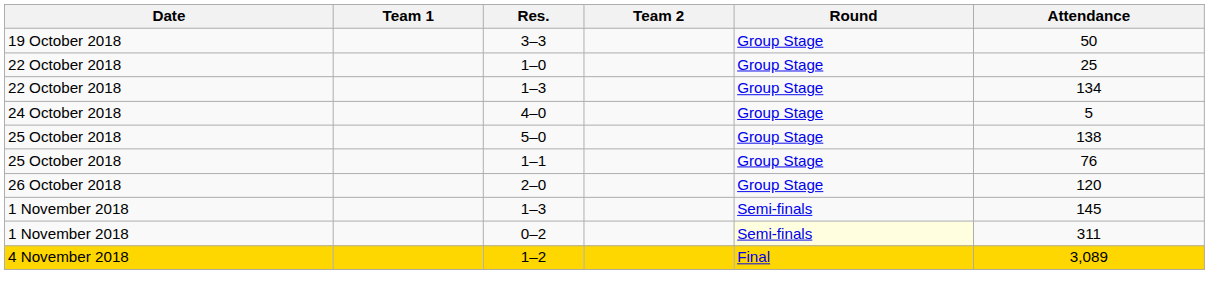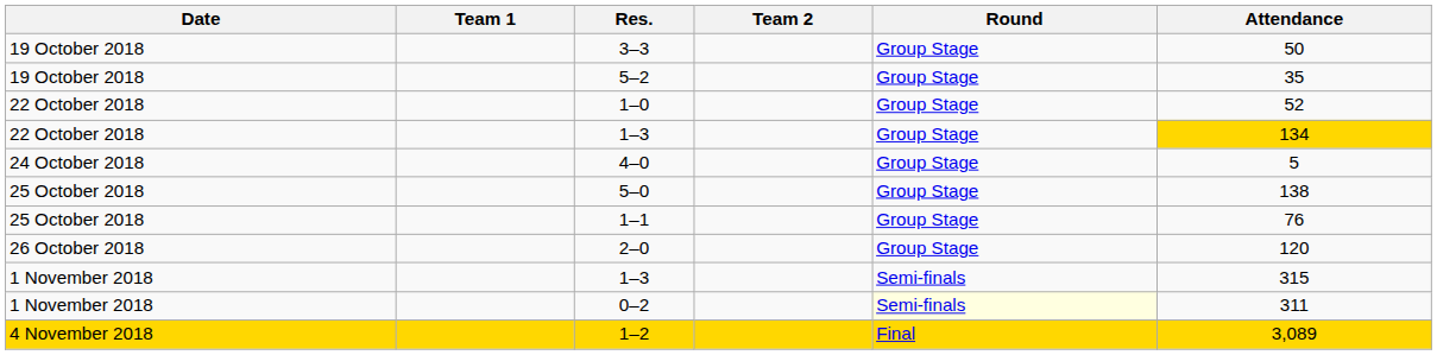 <table class="wikitable"  style="text-align:left; width:100%;">
 <tr>
 <th>Date</th>
 <th>Team 1</th>
 <th>Res.</th>
 <th>Team 2</th>
 <th>Round</th>
 <th>Attendance</th>
 </tr>
 <tr>
 <td>19 October 2018</td>
 <td></td>
 <td style="text-align:center;">3–3</td>
 <td></td>
 <td><a href='#'>Group Stage</a></td>
 <td style="text-align:center;">50</td>
 </tr>
 <tr>
+<td>19 October 2018</td>
+<td><strong></strong></td>
+<td style="text-align:center;">5–2</td>
+<td></td>
+<td><a href='#'>Group Stage</a></td>
+<td style="text-align:center;">35</td>
+</tr>
+<tr>
 <td>22 October 2018</td>
 <td><strong></strong></td>
 <td style="text-align:center;">1–0</td>
 <td></td>
 <td><a href='#'>Group Stage</a></td>
-<td style="text-align:center;">25</td>
+<td style="text-align:center;">52</td>
 </tr>
 <tr>
 <td>22 October 2018</td>
 <td></td>
 <td style="text-align:center;">1–3</td>
 <td><strong></strong></td>
 <td><a href='#'>Group Stage</a></td>
-<td style="text-align:center;">134</td>
+<td style="background: gold; text-align:center;">134</td>
 </tr>
 <tr>
 <td>24 October 2018</td>
 <td><strong></strong></td>
 <td style="text-align:center;">4–0</td>
 <td></td>
 <td><a href='#'>Group Stage</a></td>
 <td style="text-align:center;">5</td>
 </tr>
 <tr>
 <td>25 October 2018</td>
 <td><strong></strong></td>
 <td style="text-align:center;">5–0</td>
 <td></td>
 <td><a href='#'>Group Stage</a></td>
 <td style="text-align:center;">138</td>
 </tr>
 <tr>
 <td>25 October 2018</td>
 <td></td>
 <td style="text-align:center;">1–1</td>
 <td></td>
 <td><a href='#'>Group Stage</a></td>
 <td style="text-align:center;">76</td>
 </tr>
 <tr>
 <td>26 October 2018</td>
 <td><strong></strong></td>
 <td style="text-align:center;">2–0</td>
 <td></td>
 <td><a href='#'>Group Stage</a></td>
 <td style="text-align:center;">120</td>
 </tr>
 <tr>
 <td>1 November 2018</td>
 <td></td>
 <td style="text-align:center;">1–3</td>
 <td><strong></strong></td>
 <td><a href='#'>Semi-finals</a></td>
-<td style="text-align:center;">145</td>
+<td style="text-align:center;">315</td>
 </tr>
 <tr>
 <td>1 November 2018</td>
 <td></td>
 <td style="text-align:center;">0–2</td>
 <td><strong></strong></td>
 <td style="background: lightyellow;"><a href='#'>Semi-finals</a></td>
 <td style="text-align:center;">311</td>
 </tr>
 <tr bgcolor=gold>
 <td>4 November 2018</td>
 <td></td>
 <td style="text-align:center;">1–2</td>
 <td><strong></strong></td>
 <td><a href='#'>Final</a></td>
 <td style="text-align:center;">3,089</td>
 </tr>
 </table>
